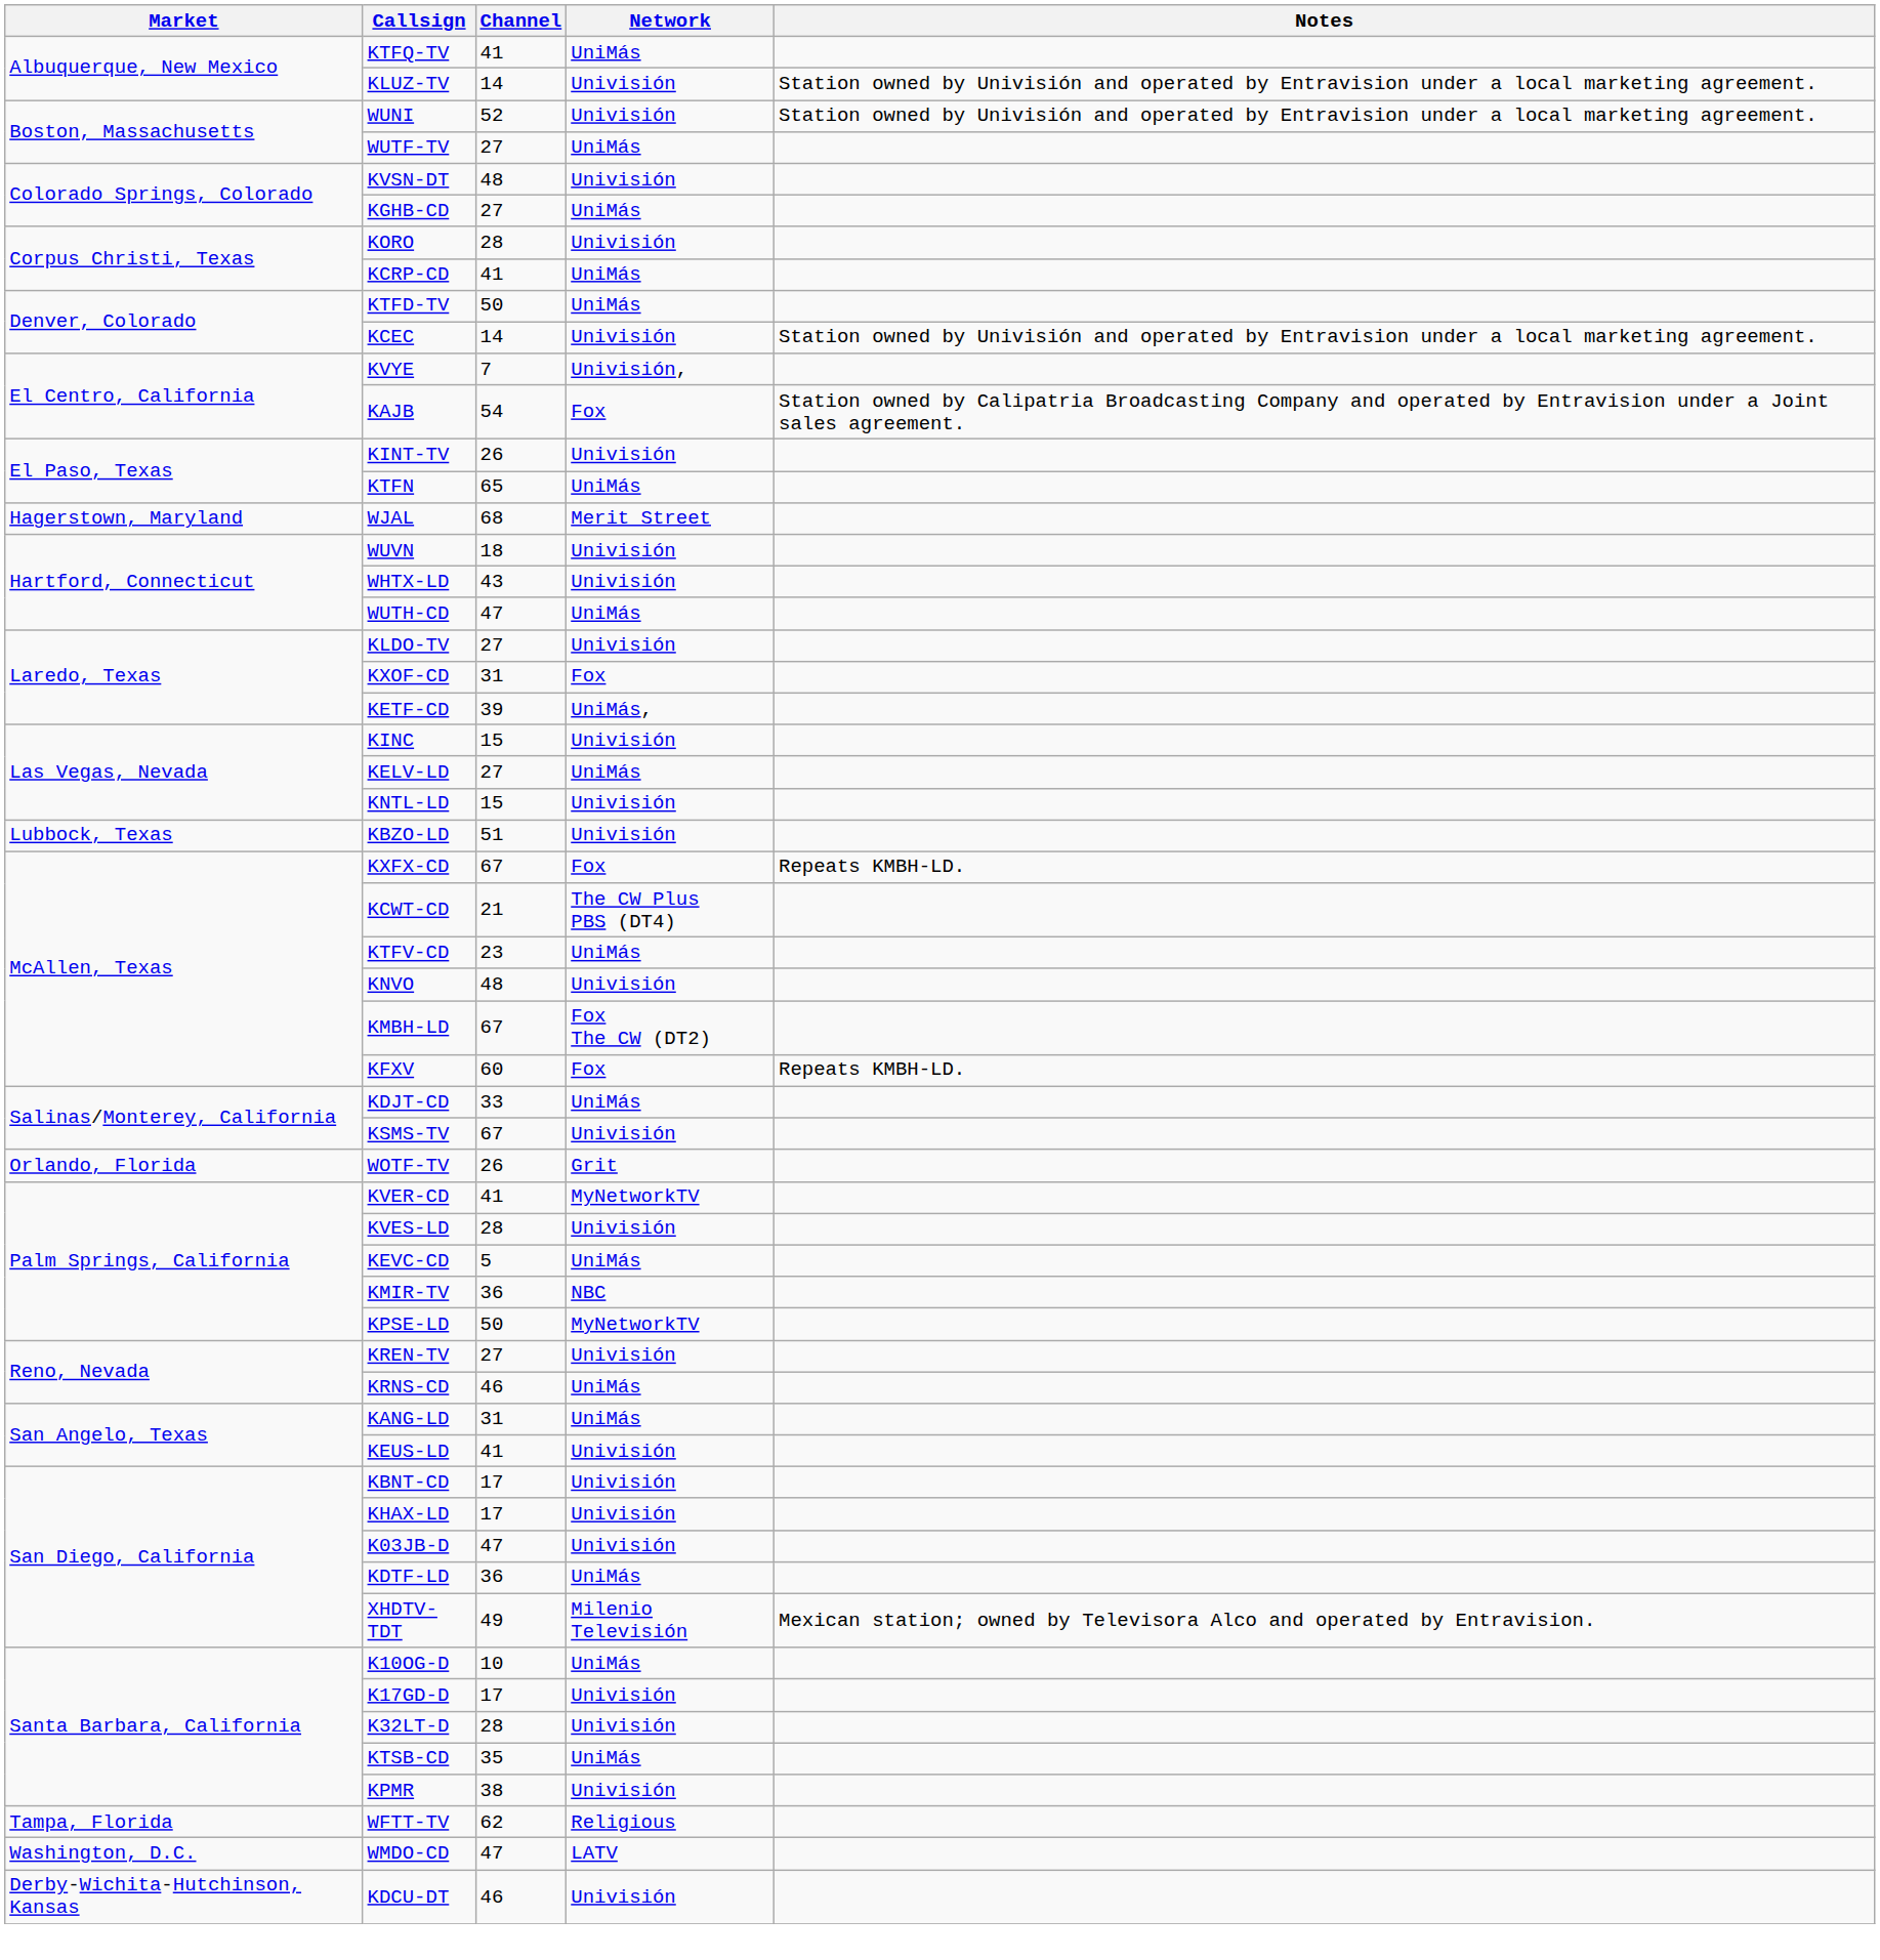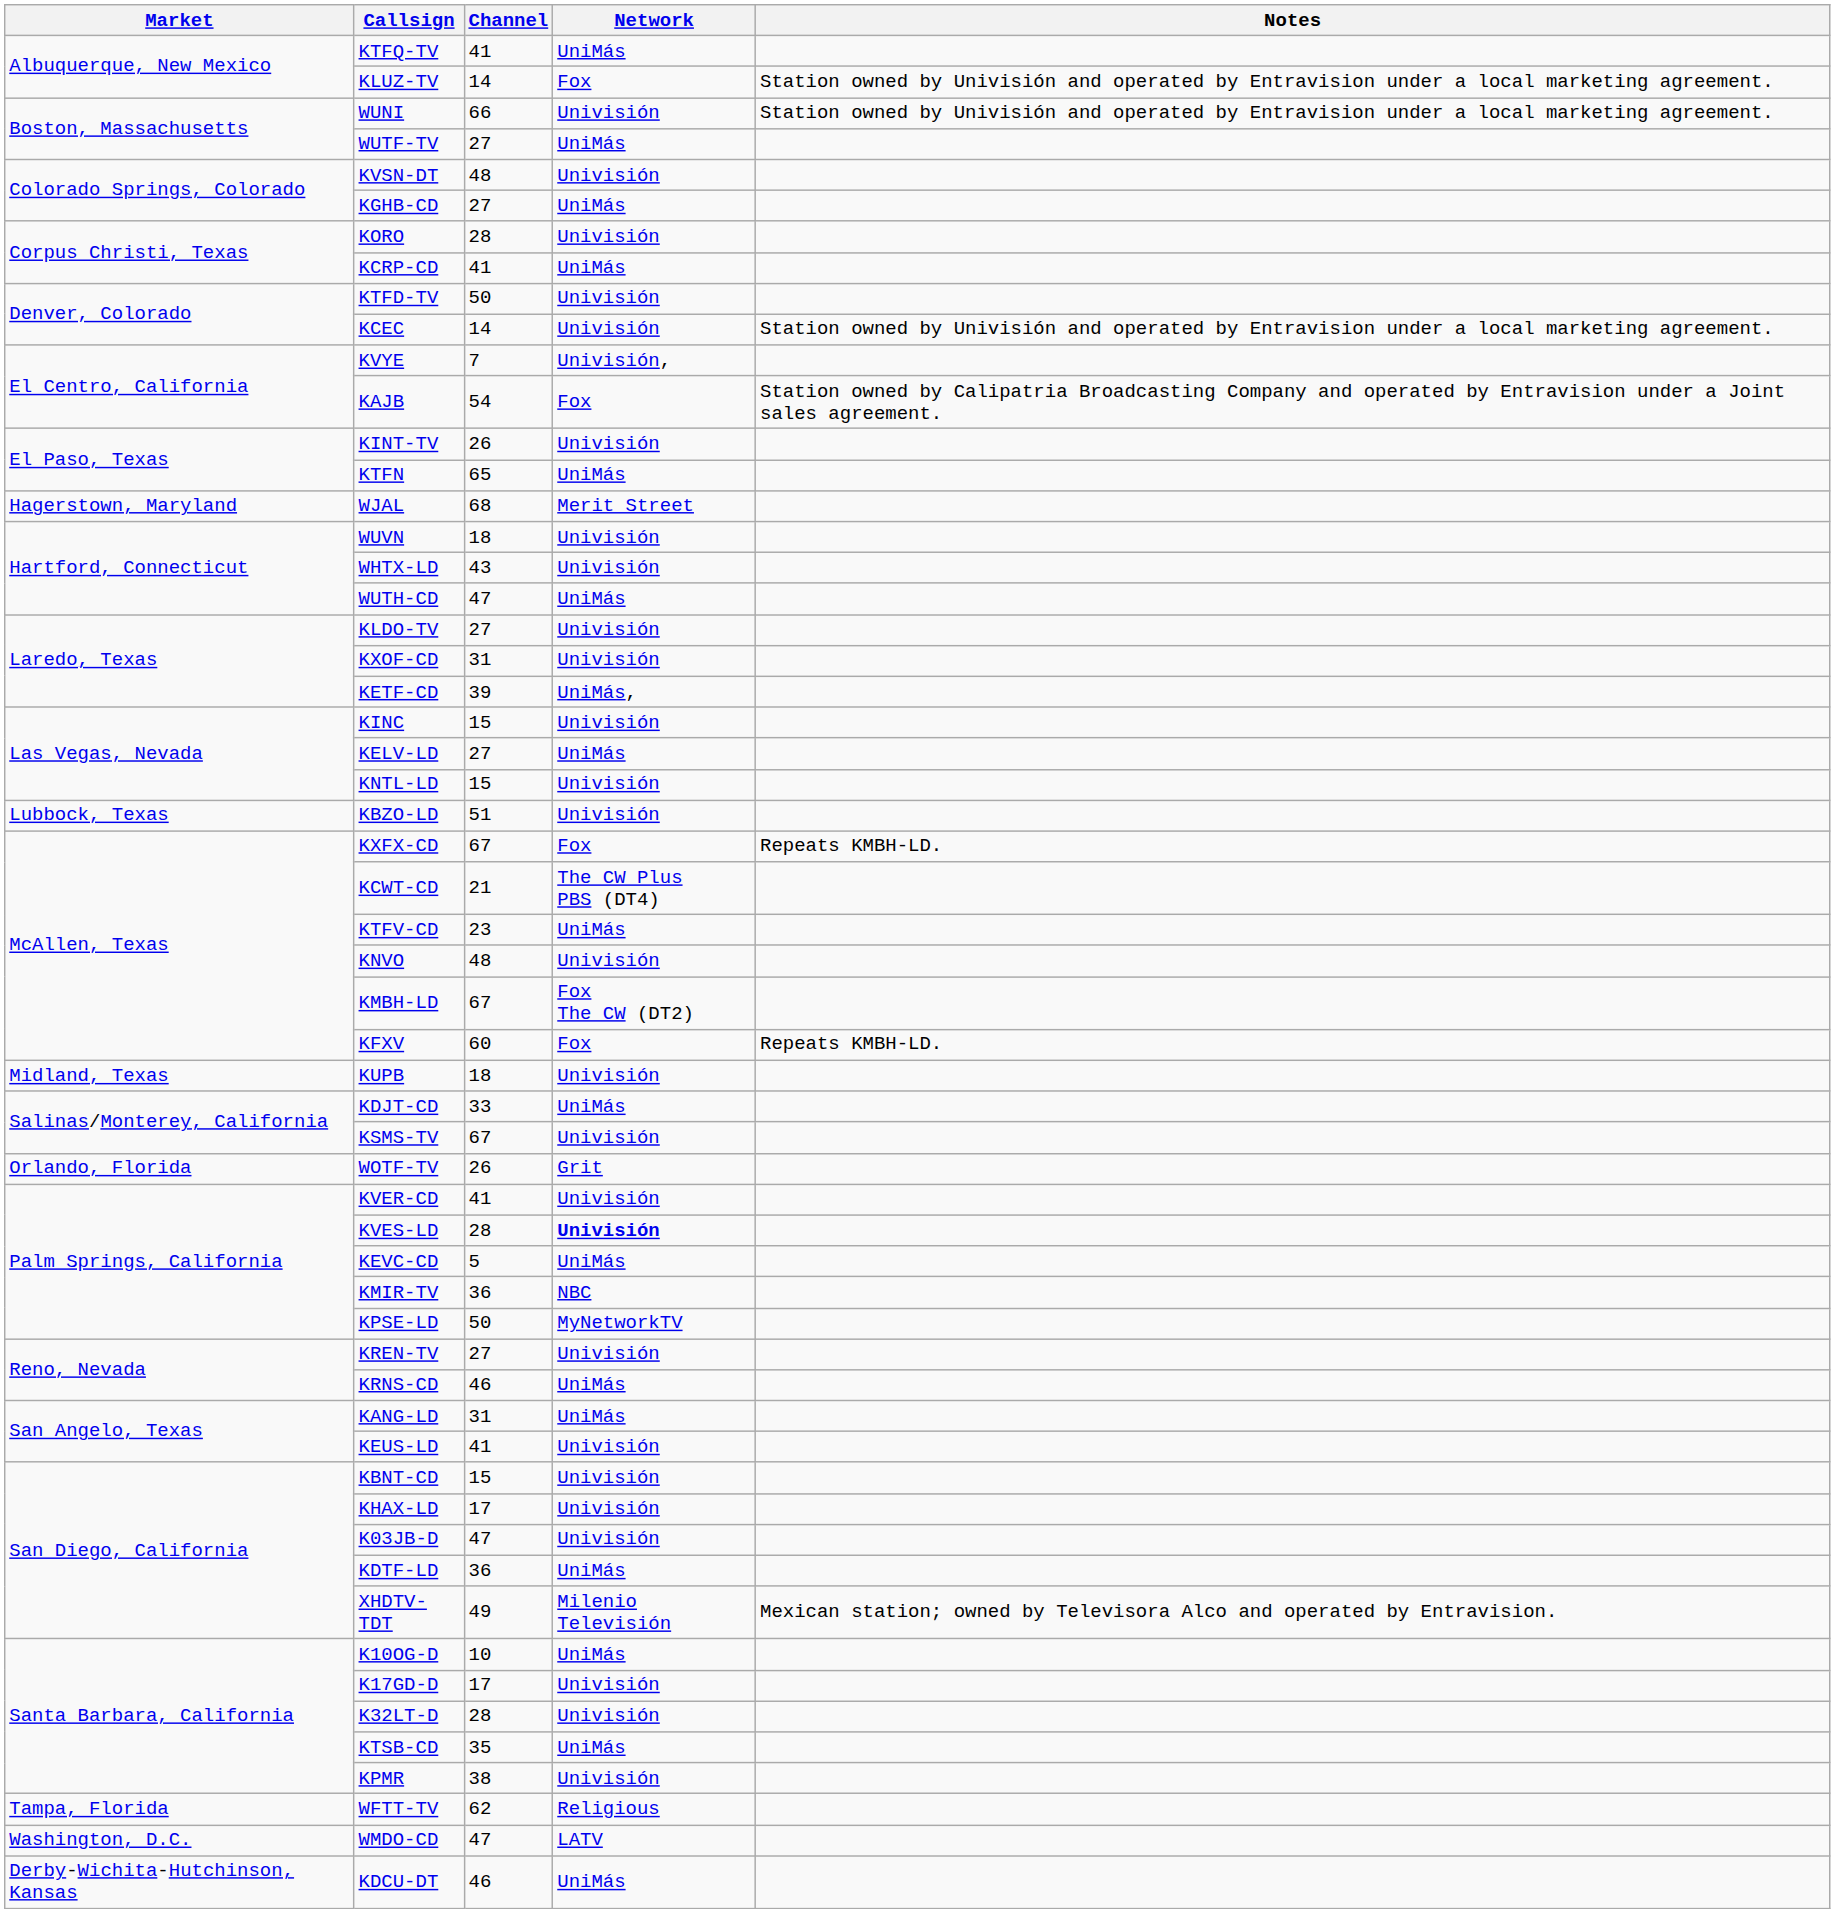 <table class="sortable wikitable">
 <tr>
 <th><a href='#'>Market</a></th>
 <th><a href='#'>Callsign</a></th>
 <th><a href='#'>Channel</a></th>
 <th><a href='#'>Network</a></th>
 <th>Notes</th>
 </tr>
 <tr>
 <td rowspan=2><a href='#'>Albuquerque, New Mexico</a></td>
 <td><a href='#'>KTFQ-TV</a></td>
 <td>41</td>
 <td><a href='#'>UniMás</a></td>
 <td></td>
 </tr>
 <tr>
 <td><a href='#'>KLUZ-TV</a></td>
 <td>14</td>
-<td><a href='#'>Univisión</a></td>
+<td><a href='#'>Fox</a></td>
 <td>Station owned by Univisión and operated by Entravision under a local marketing agreement.</td>
 </tr>
 <tr>
 <td rowspan=2><a href='#'>Boston, Massachusetts</a></td>
 <td><a href='#'>WUNI</a></td>
-<td>52</td>
+<td>66</td>
 <td><a href='#'>Univisión</a></td>
 <td>Station owned by Univisión and operated by Entravision under a local marketing agreement.</td>
 </tr>
 <tr>
 <td><a href='#'>WUTF-TV</a></td>
 <td>27</td>
 <td><a href='#'>UniMás</a></td>
 <td></td>
 </tr>
 <tr>
 <td rowspan=2><a href='#'>Colorado Springs, Colorado</a></td>
 <td><a href='#'>KVSN-DT</a></td>
 <td>48</td>
 <td><a href='#'>Univisión</a></td>
 <td></td>
 </tr>
 <tr>
 <td><a href='#'>KGHB-CD</a></td>
 <td>27</td>
 <td><a href='#'>UniMás</a></td>
 <td></td>
 </tr>
 <tr>
 <td rowspan=2><a href='#'>Corpus Christi, Texas</a></td>
 <td><a href='#'>KORO</a></td>
 <td>28</td>
 <td><a href='#'>Univisión</a></td>
 <td></td>
 </tr>
 <tr>
 <td><a href='#'>KCRP-CD</a></td>
 <td>41</td>
 <td><a href='#'>UniMás</a></td>
 <td></td>
 </tr>
 <tr>
 <td rowspan=2><a href='#'>Denver, Colorado</a></td>
 <td><a href='#'>KTFD-TV</a></td>
 <td>50</td>
-<td><a href='#'>UniMás</a></td>
+<td><a href='#'>Univisión</a></td>
 <td></td>
 </tr>
 <tr>
 <td><a href='#'>KCEC</a></td>
 <td>14</td>
 <td><a href='#'>Univisión</a></td>
 <td>Station owned by Univisión and operated by Entravision under a local marketing agreement.</td>
 </tr>
 <tr>
 <td rowspan=2><a href='#'>El Centro, California</a></td>
 <td><a href='#'>KVYE</a></td>
 <td>7</td>
 <td><a href='#'>Univisión</a>,</td>
 <td></td>
 </tr>
 <tr>
 <td><a href='#'>KAJB</a></td>
 <td>54</td>
 <td><a href='#'>Fox</a></td>
 <td>Station owned by Calipatria Broadcasting Company and operated by Entravision under a Joint sales agreement.</td>
 </tr>
 <tr>
 <td rowspan=2><a href='#'>El Paso, Texas</a></td>
 <td><a href='#'>KINT-TV</a></td>
 <td>26</td>
 <td><a href='#'>Univisión</a></td>
 <td></td>
 </tr>
 <tr>
 <td><a href='#'>KTFN</a></td>
 <td>65</td>
 <td><a href='#'>UniMás</a></td>
 <td></td>
 </tr>
 <tr>
 <td><a href='#'>Hagerstown, Maryland</a></td>
 <td><a href='#'>WJAL</a></td>
 <td>68</td>
 <td><a href='#'>Merit Street</a></td>
 <td></td>
 </tr>
 <tr>
 <td rowspan=3><a href='#'>Hartford, Connecticut</a></td>
 <td><a href='#'>WUVN</a></td>
 <td>18</td>
 <td><a href='#'>Univisión</a></td>
 <td></td>
 </tr>
 <tr>
 <td><a href='#'>WHTX-LD</a></td>
 <td>43</td>
 <td><a href='#'>Univisión</a></td>
 <td></td>
 </tr>
 <tr>
 <td><a href='#'>WUTH-CD</a></td>
 <td>47</td>
 <td><a href='#'>UniMás</a></td>
 <td></td>
 </tr>
 <tr>
 <td rowspan=3><a href='#'>Laredo, Texas</a></td>
 <td><a href='#'>KLDO-TV</a></td>
 <td>27</td>
 <td><a href='#'>Univisión</a></td>
 <td></td>
 </tr>
 <tr>
 <td><a href='#'>KXOF-CD</a></td>
 <td>31</td>
-<td><a href='#'>Fox</a></td>
+<td><a href='#'>Univisión</a></td>
 <td></td>
 </tr>
 <tr>
 <td><a href='#'>KETF-CD</a></td>
 <td>39</td>
 <td><a href='#'>UniMás</a>,</td>
 <td></td>
 </tr>
 <tr>
 <td rowspan=3><a href='#'>Las Vegas, Nevada</a></td>
 <td><a href='#'>KINC</a></td>
 <td>15</td>
 <td><a href='#'>Univisión</a></td>
 <td></td>
 </tr>
 <tr>
 <td><a href='#'>KELV-LD</a></td>
 <td>27</td>
 <td><a href='#'>UniMás</a></td>
 <td></td>
 </tr>
 <tr>
 <td><a href='#'>KNTL-LD</a></td>
 <td>15</td>
 <td><a href='#'>Univisión</a></td>
 <td></td>
 </tr>
 <tr>
 <td><a href='#'>Lubbock, Texas</a></td>
 <td><a href='#'>KBZO-LD</a></td>
 <td>51</td>
 <td><a href='#'>Univisión</a></td>
 <td></td>
 </tr>
 <tr>
 <td rowspan=6><a href='#'>McAllen, Texas</a></td>
 <td><a href='#'>KXFX-CD</a></td>
 <td>67</td>
 <td><a href='#'>Fox</a></td>
 <td>Repeats KMBH-LD.</td>
 </tr>
 <tr>
 <td><a href='#'>KCWT-CD</a></td>
 <td>21</td>
 <td><a href='#'>The CW Plus</a><br><a href='#'>PBS</a> (DT4)</td>
 <td></td>
 </tr>
 <tr>
 <td><a href='#'>KTFV-CD</a></td>
 <td>23</td>
 <td><a href='#'>UniMás</a></td>
 <td></td>
 </tr>
 <tr>
 <td><a href='#'>KNVO</a></td>
 <td>48</td>
 <td><a href='#'>Univisión</a></td>
 <td></td>
 </tr>
 <tr>
 <td><a href='#'>KMBH-LD</a></td>
 <td>67</td>
 <td><a href='#'>Fox</a><br><a href='#'>The CW</a> (DT2)</td>
 <td></td>
 </tr>
 <tr>
 <td><a href='#'>KFXV</a></td>
 <td>60</td>
 <td><a href='#'>Fox</a></td>
 <td>Repeats KMBH-LD.</td>
 </tr>
 <tr>
+<td><a href='#'>Midland, Texas</a></td>
+<td><a href='#'>KUPB</a></td>
+<td>18</td>
+<td><a href='#'>Univisión</a></td>
+<td></td>
+</tr>
+<tr>
 <td rowspan=2><a href='#'>Salinas</a>/<a href='#'>Monterey, California</a></td>
 <td><a href='#'>KDJT-CD</a></td>
 <td>33</td>
 <td><a href='#'>UniMás</a></td>
 <td></td>
 </tr>
 <tr>
 <td><a href='#'>KSMS-TV</a></td>
 <td>67</td>
 <td><a href='#'>Univisión</a></td>
 <td></td>
 </tr>
 <tr>
 <td><a href='#'>Orlando, Florida</a></td>
 <td><a href='#'>WOTF-TV</a></td>
 <td>26</td>
 <td><a href='#'>Grit</a></td>
 <td></td>
 </tr>
 <tr>
 <td rowspan=5><a href='#'>Palm Springs, California</a></td>
 <td><a href='#'>KVER-CD</a></td>
 <td>41</td>
-<td><a href='#'>MyNetworkTV</a></td>
+<td><a href='#'>Univisión</a></td>
 <td></td>
 </tr>
 <tr>
 <td><a href='#'>KVES-LD</a></td>
 <td>28</td>
-<td><a href='#'>Univisión</a></td>
+<td><strong><a href='#'>Univisión</a></strong></td>
 <td></td>
 </tr>
 <tr>
 <td><a href='#'>KEVC-CD</a></td>
 <td>5</td>
 <td><a href='#'>UniMás</a></td>
 <td></td>
 </tr>
 <tr>
 <td><a href='#'>KMIR-TV</a></td>
 <td>36</td>
 <td><a href='#'>NBC</a></td>
 <td></td>
 </tr>
 <tr>
 <td><a href='#'>KPSE-LD</a></td>
 <td>50</td>
 <td><a href='#'>MyNetworkTV</a></td>
 <td></td>
 </tr>
 <tr>
 <td rowspan=2><a href='#'>Reno, Nevada</a></td>
 <td><a href='#'>KREN-TV</a></td>
 <td>27</td>
 <td><a href='#'>Univisión</a></td>
 <td></td>
 </tr>
 <tr>
 <td><a href='#'>KRNS-CD</a></td>
 <td>46</td>
 <td><a href='#'>UniMás</a></td>
 <td></td>
 </tr>
 <tr>
 <td rowspan=2><a href='#'>San Angelo, Texas</a></td>
 <td><a href='#'>KANG-LD</a></td>
 <td>31</td>
 <td><a href='#'>UniMás</a></td>
 <td></td>
 </tr>
 <tr>
 <td><a href='#'>KEUS-LD</a></td>
 <td>41</td>
 <td><a href='#'>Univisión</a></td>
 <td></td>
 </tr>
 <tr>
 <td rowspan=5><a href='#'>San Diego, California</a></td>
 <td><a href='#'>KBNT-CD</a></td>
-<td>17</td>
+<td>15</td>
 <td><a href='#'>Univisión</a></td>
 <td></td>
 </tr>
 <tr>
 <td><a href='#'>KHAX-LD</a></td>
 <td>17</td>
 <td><a href='#'>Univisión</a></td>
 <td></td>
 </tr>
 <tr>
 <td><a href='#'>K03JB-D</a></td>
 <td>47</td>
 <td><a href='#'>Univisión</a></td>
 <td></td>
 </tr>
 <tr>
 <td><a href='#'>KDTF-LD</a></td>
 <td>36</td>
 <td><a href='#'>UniMás</a></td>
 <td></td>
 </tr>
 <tr>
 <td><a href='#'>XHDTV-TDT</a></td>
 <td>49</td>
 <td><a href='#'>Milenio Televisión</a></td>
 <td>Mexican station; owned by Televisora Alco and operated by Entravision.</td>
 </tr>
 <tr>
 <td rowspan=5><a href='#'>Santa Barbara, California</a></td>
 <td><a href='#'>K10OG-D</a></td>
 <td>10</td>
 <td><a href='#'>UniMás</a></td>
 <td></td>
 </tr>
 <tr>
 <td><a href='#'>K17GD-D</a></td>
 <td>17</td>
 <td><a href='#'>Univisión</a></td>
 <td></td>
 </tr>
 <tr>
 <td><a href='#'>K32LT-D</a></td>
 <td>28</td>
 <td><a href='#'>Univisión</a></td>
 <td></td>
 </tr>
 <tr>
 <td><a href='#'>KTSB-CD</a></td>
 <td>35</td>
 <td><a href='#'>UniMás</a></td>
 <td></td>
 </tr>
 <tr>
 <td><a href='#'>KPMR</a></td>
 <td>38</td>
 <td><a href='#'>Univisión</a></td>
 <td></td>
 </tr>
 <tr>
 <td><a href='#'>Tampa, Florida</a></td>
 <td><a href='#'>WFTT-TV</a></td>
 <td>62</td>
 <td><a href='#'>Religious</a></td>
 <td></td>
 </tr>
 <tr>
 <td><a href='#'>Washington, D.C.</a></td>
 <td><a href='#'>WMDO-CD</a></td>
 <td>47</td>
 <td><a href='#'>LATV</a></td>
 <td></td>
 </tr>
 <tr>
 <td><a href='#'>Derby</a>-<a href='#'>Wichita</a>-<a href='#'>Hutchinson, Kansas</a></td>
 <td><a href='#'>KDCU-DT</a></td>
 <td>46</td>
-<td><a href='#'>Univisión</a></td>
+<td><a href='#'>UniMás</a></td>
 <td></td>
 </tr>
 </table>
